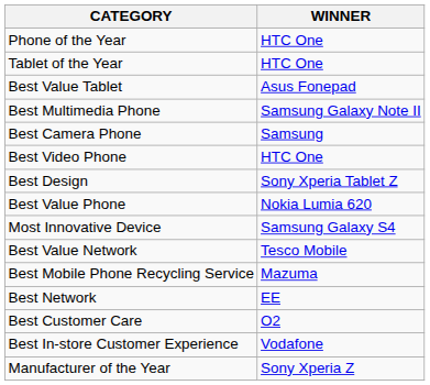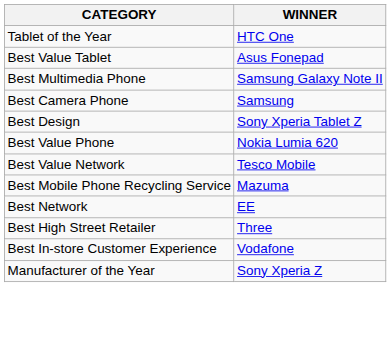 <table class="wikitable" border="1">
 <tr>
 <th>CATEGORY</th>
 <th>WINNER</th>
-</tr>
-<tr>
-<td>Phone of the Year</td>
-<td><a href='#'>HTC One</a></td>
 </tr>
 <tr>
 <td>Tablet of the Year</td>
 <td><a href='#'>HTC One</a></td>
 </tr>
 <tr>
 <td>Best Value Tablet</td>
 <td><a href='#'>Asus Fonepad</a></td>
 </tr>
 <tr>
 <td>Best Multimedia Phone</td>
 <td><a href='#'>Samsung Galaxy Note II</a></td>
 </tr>
 <tr>
 <td>Best Camera Phone</td>
 <td><a href='#'>Samsung</a></td>
 </tr>
-<tr>
-<td>Best Video Phone</td>
-<td><a href='#'>HTC One</a></td>
-</tr>
 <tr |->
 <td>Best Design</td>
 <td><a href='#'>Sony Xperia Tablet Z</a></td>
 </tr>
 <tr>
 <td>Best Value Phone</td>
 <td><a href='#'>Nokia Lumia 620</a></td>
-</tr>
-<tr>
-<td>Most Innovative Device</td>
-<td><a href='#'>Samsung Galaxy S4</a></td>
 </tr>
 <tr>
 <td>Best Value Network</td>
 <td><a href='#'>Tesco Mobile</a></td>
 </tr>
 <tr>
 <td>Best Mobile Phone Recycling Service</td>
 <td><a href='#'>Mazuma</a></td>
 </tr>
 <tr>
 <td>Best Network</td>
 <td><a href='#'>EE</a></td>
 </tr>
 <tr>
-<td>Best Customer Care</td>
-<td><a href='#'>O2</a></td>
+<td>Best High Street Retailer</td>
+<td><a href='#'>Three</a></td>
 </tr>
 <tr>
 <td>Best In-store Customer Experience</td>
 <td><a href='#'>Vodafone</a></td>
 </tr>
 <tr>
 <td>Manufacturer of the Year</td>
 <td><a href='#'>Sony Xperia Z</a></td>
 </tr>
 </table>
